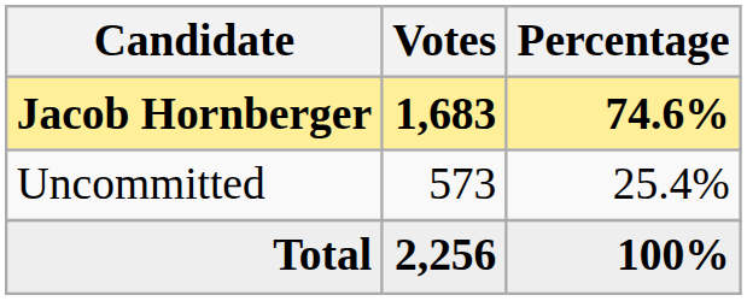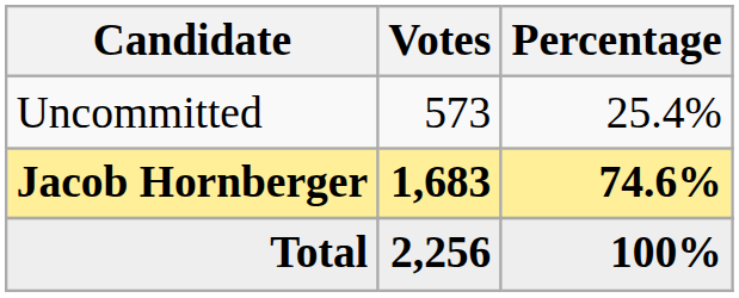 <table class="wikitable" style="text-align:right;">
 <tr>
 <th>Candidate</th>
 <th>Votes</th>
 <th>Percentage</th>
 </tr>
+<tr>
+<td style="text-align:left;">Uncommitted</td>
+<td>573</td>
+<td>25.4%</td>
+</tr>
 <tr style="background:#ffef99;">
 <td style="text-align:left;"><strong>Jacob Hornberger</strong></td>
 <td><strong>1,683</strong></td>
 <td><strong>74.6%</strong></td>
-</tr>
-<tr>
-<td style="text-align:left;">Uncommitted</td>
-<td>573</td>
-<td>25.4%</td>
 </tr>
 <tr>
 </tr>
 <tr style="background:#eee;">
 <td style="margin-right:0.50px"><strong>Total</strong></td>
 <td style="margin-right:0.50px"><strong>2,256 </strong></td>
 <td style="margin-right:0.50px"><strong>100%</strong></td>
 </tr>
 </table>
